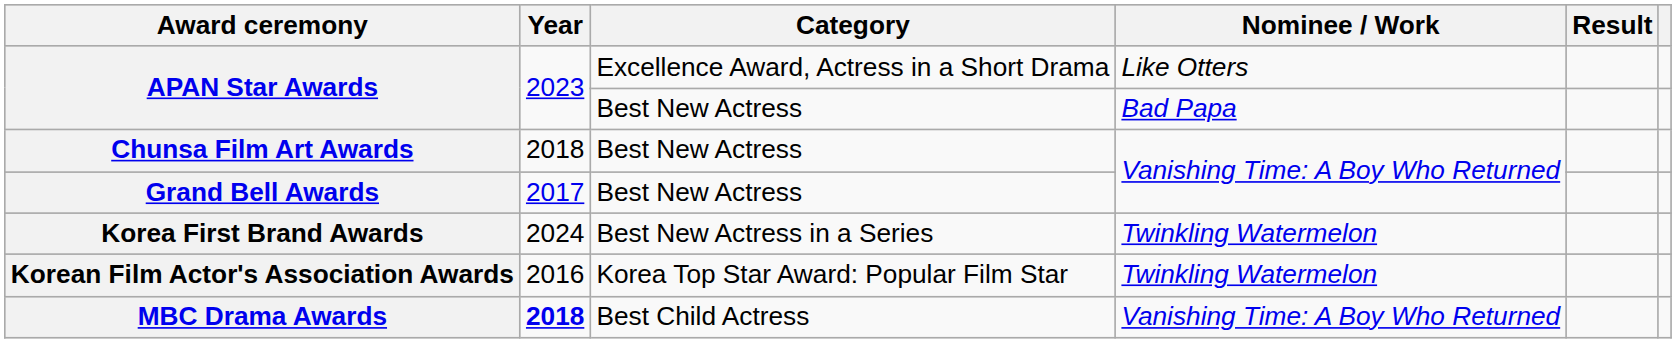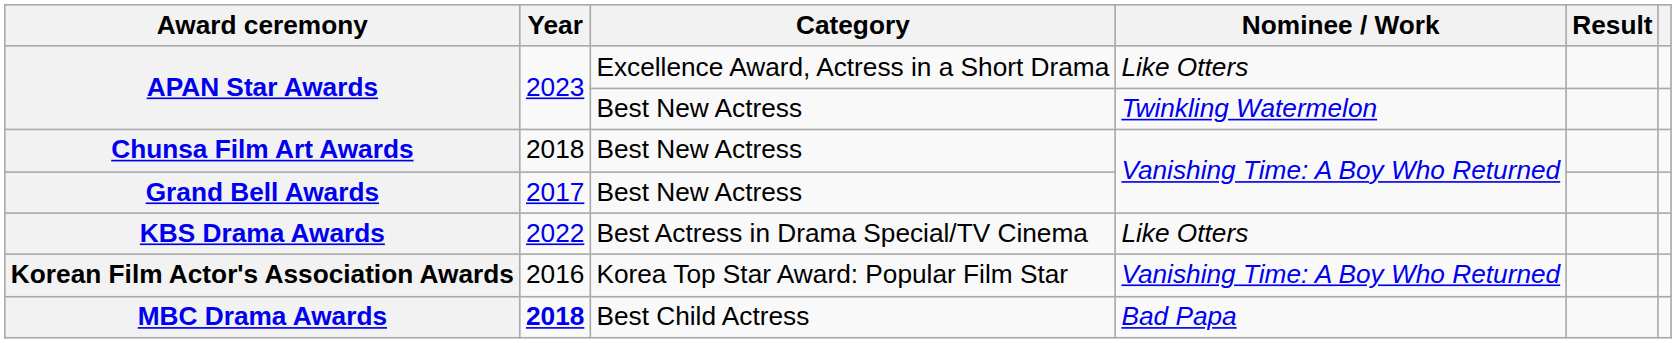 <table class="wikitable plainrowheaders sortable">
 <tr>
 <th scope="col">Award ceremony</th>
 <th scope="col">Year</th>
 <th scope="col">Category</th>
 <th scope="col">Nominee / Work</th>
 <th scope="col">Result</th>
 <th scope="col" class="unsortable"></th>
 </tr>
 <tr>
 <th scope="row" rowspan="2"><a href='#'>APAN Star Awards</a></th>
 <td rowspan="2" style="text-align:center"><a href='#'>2023</a></td>
 <td>Excellence Award, Actress in a Short Drama</td>
 <td><em>Like Otters</em></td>
 <td></td>
 <td style="text-align:center"></td>
 </tr>
 <tr>
 <td>Best New Actress</td>
-<td><em><a href='#'>Bad Papa</a></em></td>
+<td><em><a href='#'>Twinkling Watermelon</a></em></td>
 <td></td>
 <td style="text-align:center"></td>
 </tr>
 <tr>
 <th scope="row"><a href='#'>Chunsa Film Art Awards</a></th>
 <td style="text-align:center">2018</td>
 <td>Best New Actress</td>
 <td rowspan="2"><em><a href='#'>Vanishing Time: A Boy Who Returned</a></em></td>
 <td></td>
 <td style="text-align:center"></td>
 </tr>
 <tr>
 <th scope="row"><a href='#'>Grand Bell Awards</a></th>
 <td style="text-align:center"><a href='#'>2017</a></td>
 <td>Best New Actress</td>
 <td></td>
 <td style="text-align:center"></td>
 </tr>
 <tr>
-<th scope="row">Korea First Brand Awards</th>
-<td style="text-align:center">2024</td>
-<td>Best New Actress in a Series</td>
-<td><em><a href='#'>Twinkling Watermelon</a></em></td>
+<th scope="row"><a href='#'>KBS Drama Awards</a></th>
+<td style="text-align:center"><a href='#'>2022</a></td>
+<td>Best Actress in Drama Special/TV Cinema</td>
+<td><em>Like Otters</em></td>
 <td></td>
 <td style="text-align:center"></td>
 </tr>
 <tr>
 <th scope="row">Korean Film Actor's Association Awards</th>
 <td style="text-align:center">2016</td>
 <td>Korea Top Star Award: Popular Film Star</td>
-<td><em><a href='#'>Twinkling Watermelon</a></em></td>
+<td><em><a href='#'>Vanishing Time: A Boy Who Returned</a></em></td>
 <td></td>
 <td style="text-align:center"></td>
 </tr>
 <tr>
 <th scope="row"><a href='#'>MBC Drama Awards</a></th>
 <td style="text-align:center"><strong><a href='#'>2018</a></strong></td>
 <td>Best Child Actress</td>
-<td><em><a href='#'>Vanishing Time: A Boy Who Returned</a></em></td>
+<td><em><a href='#'>Bad Papa</a></em></td>
 <td></td>
 <td style="text-align:center"></td>
 </tr>
 </table>
